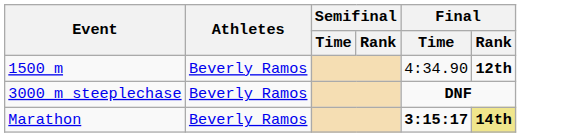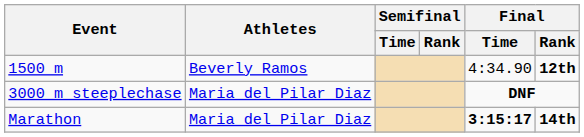 <table class="wikitable" border="1" style="font-size:90%">
 <tr>
 <th rowspan=2>Event</th>
 <th rowspan=2>Athletes</th>
 <th colspan=2>Semifinal</th>
 <th colspan=2>Final</th>
 </tr>
 <tr>
 <th>Time</th>
 <th>Rank</th>
 <th>Time</th>
 <th>Rank</th>
 </tr>
 <tr>
 <td><a href='#'>1500 m</a></td>
 <td><a href='#'>Beverly Ramos</a></td>
 <td align=center colspan=2 bgcolor=wheat></td>
 <td align=center>4:34.90</td>
 <td align=center><strong>12th</strong></td>
 </tr>
 <tr>
 <td><a href='#'>3000 m steeplechase</a></td>
-<td><a href='#'>Beverly Ramos</a></td>
+<td><a href='#'>Maria del Pilar Diaz</a></td>
 <td colspan=2 bgcolor=wheat></td>
 <td align=center colspan=2><strong>DNF</strong></td>
 </tr>
 <tr>
 <td><a href='#'>Marathon</a></td>
-<td><a href='#'>Beverly Ramos</a></td>
+<td><a href='#'>Maria del Pilar Diaz</a></td>
 <td align=center colspan=2 bgcolor=wheat></td>
 <td align=center><strong>3:15:17</strong></td>
-<td align=center style="background: khaki;"><strong>14th</strong></td>
+<td align=center><strong>14th</strong></td>
 </tr>
 </table>
